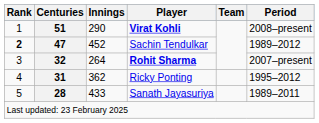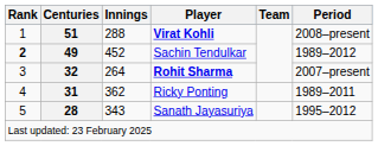 <table class="wikitable plainrowheaders sortable">
 <tr style="background:#9cf;">
 <th>Rank</th>
 <th>Centuries</th>
 <th>Innings</th>
 <th>Player</th>
 <th>Team</th>
 <th>Period</th>
 </tr>
 <tr>
 <td align="center">1</td>
 <th>51</th>
-<td>290</td>
+<td>288</td>
 <td><strong><a href='#'>Virat Kohli</a></strong></td>
 <td rowspan=3></td>
 <td>2008–present</td>
 </tr>
 <tr>
 <td align="center"><strong>2</strong></td>
-<th>47</th>
+<th>49</th>
 <td>452</td>
 <td><a href='#'>Sachin Tendulkar</a></td>
 <td>1989–2012</td>
 </tr>
 <tr>
 <td align="center">3</td>
 <th>32</th>
 <td>264</td>
 <td><strong><a href='#'>Rohit Sharma</a></strong></td>
 <td>2007–present</td>
 </tr>
 <tr>
 <td align=center>4</td>
 <th>31</th>
 <td>362</td>
 <td><a href='#'>Ricky Ponting</a></td>
 <td></td>
-<td>1995–2012</td>
+<td>1989–2011</td>
 </tr>
 <tr>
 <td align=center>5</td>
 <th>28</th>
-<td>433</td>
+<td>343</td>
 <td><a href='#'>Sanath Jayasuriya</a></td>
 <td></td>
-<td>1989–2011</td>
+<td>1995–2012</td>
 </tr>
 <tr class=sortbottom>
 <td colspan="6"><small>Last updated: 23 February 2025</small></td>
 </tr>
 </table>
